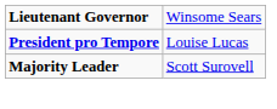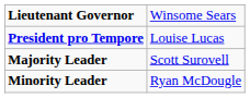 <table class = "wikitable">
 <tr>
 <td><strong>Lieutenant Governor</strong></td>
 <td><a href='#'>Winsome Sears</a></td>
 </tr>
 <tr>
 <td><strong><a href='#'>President pro Tempore</a></strong></td>
 <td><a href='#'>Louise Lucas</a></td>
 </tr>
 <tr>
 <td><strong>Majority Leader</strong></td>
 <td><a href='#'>Scott Surovell</a></td>
 </tr>
+<tr>
+<td><strong>Minority Leader</strong></td>
+<td><a href='#'>Ryan McDougle</a></td>
+</tr>
 </table>
